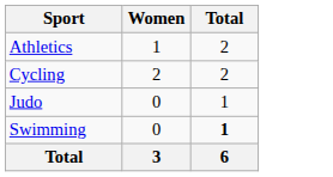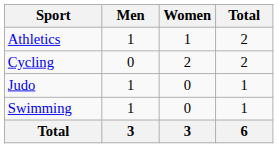 <table class="wikitable sortable" style="text-align:center;">
 <tr>
 <th width=100>Sport</th>
+<th width=55>Men</th>
 <th width=55>Women</th>
 <th width=55>Total</th>
 </tr>
 <tr>
 <td align=left><a href='#'>Athletics</a></td>
 <td>1</td>
+<td>1</td>
 <td>2</td>
 </tr>
 <tr>
 <td align=left><a href='#'>Cycling</a></td>
+<td>0</td>
 <td>2</td>
 <td>2</td>
 </tr>
 <tr>
 <td align=left><a href='#'>Judo</a></td>
+<td>1</td>
 <td>0</td>
 <td>1</td>
 </tr>
 <tr>
 <td align=left><a href='#'>Swimming</a></td>
+<td>1</td>
 <td>0</td>
-<td><strong>1</strong></td>
+<td>1</td>
 </tr>
 <tr>
 <th>Total</th>
 <th>3</th>
+<th>3</th>
 <th>6</th>
 </tr>
 </table>
